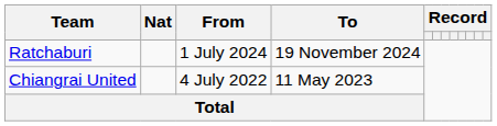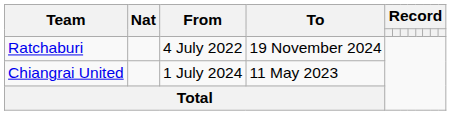 <table class="wikitable" style="text-align: center">
 <tr>
 <th rowspan="2">Team</th>
 <th rowspan="2">Nat</th>
 <th rowspan="2">From</th>
 <th rowspan="2">To</th>
 <th colspan="8">Record</th>
 </tr>
 <tr>
 <th></th>
 <th></th>
 <th></th>
 <th></th>
 <th></th>
 <th></th>
 <th></th>
 <th></th>
 </tr>
 <tr>
 <td align=left><a href='#'>Ratchaburi</a></td>
 <td></td>
-<td align=left>1 July 2024</td>
+<td align=left>4 July 2022</td>
 <td align=left>19 November 2024<br></td>
 </tr>
 <tr>
 <td align=left><a href='#'>Chiangrai United</a></td>
 <td></td>
-<td align=left>4 July 2022</td>
+<td align=left>1 July 2024</td>
 <td align=left>11 May 2023<br></td>
 </tr>
 <tr>
 <th colspan="4">Total<br></th>
 </tr>
 </table>
